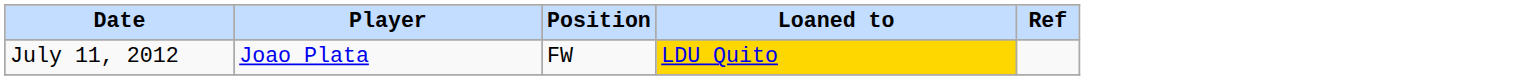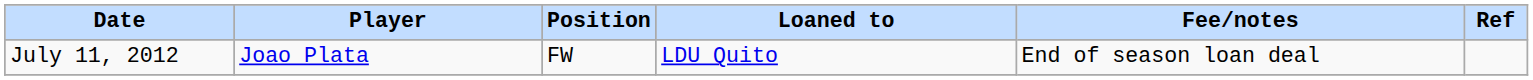 <table class="wikitable" style="text-align:left; font-size:95%;">
 <tr>
 <th style="background:#c2ddff; width:125px;">Date</th>
 <th style="background:#c2ddff; width:170px;">Player</th>
 <th style="background:#c2ddff; width:50px;">Position</th>
 <th style="background:#c2ddff; width:200px;">Loaned to</th>
+<th style="background:#c2ddff; width:250px;">Fee/notes</th>
 <th style="background:#c2ddff; width:30px;">Ref</th>
 </tr>
 <tr>
 <td>July 11, 2012</td>
 <td> <a href='#'>Joao Plata</a></td>
 <td>FW</td>
-<td style="background: gold;"> <a href='#'>LDU Quito</a></td>
+<td> <a href='#'>LDU Quito</a></td>
+<td>End of season loan deal</td>
 <td></td>
 </tr>
 </table>
